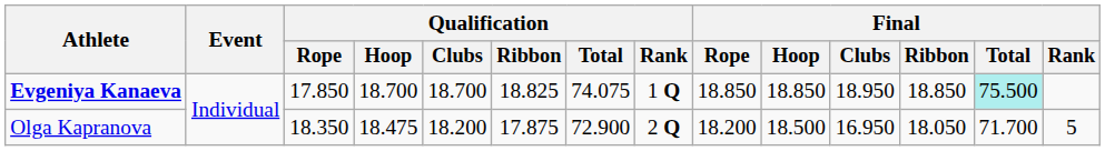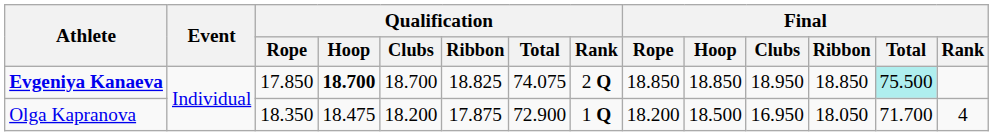 <table class="wikitable" style="font-size:90%">
 <tr>
 <th rowspan="2">Athlete</th>
 <th rowspan="2">Event</th>
 <th colspan="6">Qualification</th>
 <th colspan="6">Final</th>
 </tr>
 <tr style="font-size:95%">
 <th>Rope</th>
 <th>Hoop</th>
 <th>Clubs</th>
 <th>Ribbon</th>
 <th>Total</th>
 <th>Rank</th>
 <th>Rope</th>
 <th>Hoop</th>
 <th>Clubs</th>
 <th>Ribbon</th>
 <th>Total</th>
 <th>Rank</th>
 </tr>
 <tr align=center>
 <td align=left><strong><a href='#'>Evgeniya Kanaeva</a></strong></td>
 <td align=left rowspan=2><a href='#'>Individual</a></td>
 <td>17.850</td>
-<td>18.700</td>
+<td><strong>18.700</strong></td>
 <td>18.700</td>
 <td>18.825</td>
 <td>74.075</td>
-<td>1 <strong>Q</strong></td>
+<td>2 <strong>Q</strong></td>
 <td>18.850</td>
 <td>18.850</td>
 <td>18.950</td>
 <td>18.850</td>
 <td style="background: paleturquoise;">75.500</td>
 <td></td>
 </tr>
 <tr align=center>
 <td align=left><a href='#'>Olga Kapranova</a></td>
 <td>18.350</td>
 <td>18.475</td>
 <td>18.200</td>
 <td>17.875</td>
 <td>72.900</td>
-<td>2 <strong>Q</strong></td>
+<td>1 <strong>Q</strong></td>
 <td>18.200</td>
 <td>18.500</td>
 <td>16.950</td>
 <td>18.050</td>
 <td>71.700</td>
-<td>5</td>
+<td>4</td>
 </tr>
 </table>
